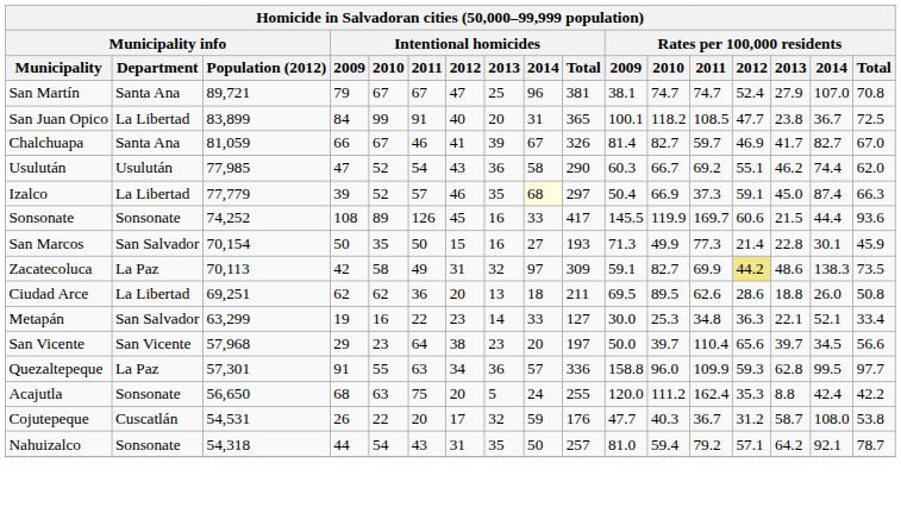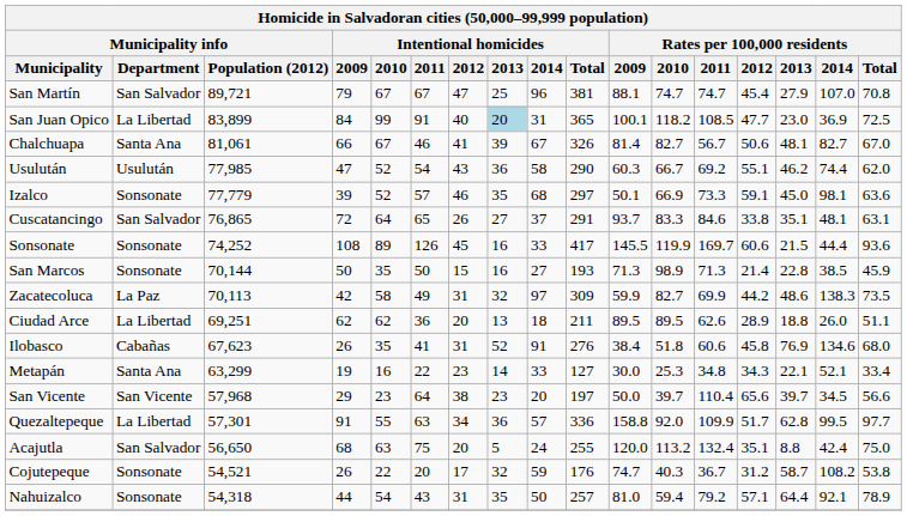 <table class="wikitable sortable collapsible collapsed">
 <tr>
 <th colspan="17">Homicide in Salvadoran cities (50,000–99,999 population)</th>
 </tr>
 <tr>
 <th colspan="3">Municipality info</th>
 <th colspan="7">Intentional homicides</th>
 <th colspan="7">Rates per 100,000 residents</th>
 </tr>
 <tr>
 <th>Municipality</th>
 <th>Department</th>
 <th>Population (2012)</th>
 <th>2009</th>
 <th>2010</th>
 <th>2011</th>
 <th>2012</th>
 <th>2013</th>
 <th>2014</th>
 <th>Total</th>
 <th>2009</th>
 <th>2010</th>
 <th>2011</th>
 <th>2012</th>
 <th>2013</th>
 <th>2014</th>
 <th>Total</th>
 </tr>
 <tr>
 <td>San Martín</td>
-<td>Santa Ana</td>
+<td>San Salvador</td>
 <td>89,721</td>
 <td>79</td>
 <td>67</td>
 <td>67</td>
 <td>47</td>
 <td>25</td>
 <td>96</td>
 <td>381</td>
-<td>38.1</td>
+<td>88.1</td>
 <td>74.7</td>
 <td>74.7</td>
-<td>52.4</td>
+<td>45.4</td>
 <td>27.9</td>
 <td>107.0</td>
 <td>70.8</td>
 </tr>
 <tr>
 <td>San Juan Opico</td>
 <td>La Libertad</td>
 <td>83,899</td>
 <td>84</td>
 <td>99</td>
 <td>91</td>
 <td>40</td>
-<td>20</td>
+<td style="background: lightblue;">20</td>
 <td>31</td>
 <td>365</td>
 <td>100.1</td>
 <td>118.2</td>
 <td>108.5</td>
 <td>47.7</td>
-<td>23.8</td>
-<td>36.7</td>
+<td>23.0</td>
+<td>36.9</td>
 <td>72.5</td>
 </tr>
 <tr>
 <td>Chalchuapa</td>
 <td>Santa Ana</td>
-<td>81,059</td>
+<td>81,061</td>
 <td>66</td>
 <td>67</td>
 <td>46</td>
 <td>41</td>
 <td>39</td>
 <td>67</td>
 <td>326</td>
 <td>81.4</td>
 <td>82.7</td>
-<td>59.7</td>
-<td>46.9</td>
-<td>41.7</td>
+<td>56.7</td>
+<td>50.6</td>
+<td>48.1</td>
 <td>82.7</td>
 <td>67.0</td>
 </tr>
 <tr>
 <td>Usulután</td>
 <td>Usulután</td>
 <td>77,985</td>
 <td>47</td>
 <td>52</td>
 <td>54</td>
 <td>43</td>
 <td>36</td>
 <td>58</td>
 <td>290</td>
 <td>60.3</td>
 <td>66.7</td>
 <td>69.2</td>
 <td>55.1</td>
 <td>46.2</td>
 <td>74.4</td>
 <td>62.0</td>
 </tr>
 <tr>
 <td>Izalco</td>
-<td>La Libertad</td>
+<td>Sonsonate</td>
 <td>77,779</td>
 <td>39</td>
 <td>52</td>
 <td>57</td>
 <td>46</td>
 <td>35</td>
-<td style="background: lightyellow;">68</td>
+<td>68</td>
 <td>297</td>
-<td>50.4</td>
+<td>50.1</td>
 <td>66.9</td>
-<td>37.3</td>
+<td>73.3</td>
 <td>59.1</td>
 <td>45.0</td>
-<td>87.4</td>
-<td>66.3</td>
+<td>98.1</td>
+<td>63.6</td>
+</tr>
+<tr>
+<td>Cuscatancingo</td>
+<td>San Salvador</td>
+<td>76,865</td>
+<td>72</td>
+<td>64</td>
+<td>65</td>
+<td>26</td>
+<td>27</td>
+<td>37</td>
+<td>291</td>
+<td>93.7</td>
+<td>83.3</td>
+<td>84.6</td>
+<td>33.8</td>
+<td>35.1</td>
+<td>48.1</td>
+<td>63.1</td>
 </tr>
 <tr>
 <td>Sonsonate</td>
 <td>Sonsonate</td>
 <td>74,252</td>
 <td>108</td>
 <td>89</td>
 <td>126</td>
 <td>45</td>
 <td>16</td>
 <td>33</td>
 <td>417</td>
 <td>145.5</td>
 <td>119.9</td>
 <td>169.7</td>
 <td>60.6</td>
 <td>21.5</td>
 <td>44.4</td>
 <td>93.6</td>
 </tr>
 <tr>
 <td>San Marcos</td>
-<td>San Salvador</td>
-<td>70,154</td>
+<td>Sonsonate</td>
+<td>70,144</td>
 <td>50</td>
 <td>35</td>
 <td>50</td>
 <td>15</td>
 <td>16</td>
 <td>27</td>
 <td>193</td>
 <td>71.3</td>
-<td>49.9</td>
-<td>77.3</td>
+<td>98.9</td>
+<td>71.3</td>
 <td>21.4</td>
 <td>22.8</td>
-<td>30.1</td>
+<td>38.5</td>
 <td>45.9</td>
 </tr>
 <tr>
 <td>Zacatecoluca</td>
 <td>La Paz</td>
 <td>70,113</td>
 <td>42</td>
 <td>58</td>
 <td>49</td>
 <td>31</td>
 <td>32</td>
 <td>97</td>
 <td>309</td>
-<td>59.1</td>
+<td>59.9</td>
 <td>82.7</td>
 <td>69.9</td>
-<td style="background: khaki;">44.2</td>
+<td>44.2</td>
 <td>48.6</td>
 <td>138.3</td>
 <td>73.5</td>
 </tr>
 <tr>
 <td>Ciudad Arce</td>
 <td>La Libertad</td>
 <td>69,251</td>
 <td>62</td>
 <td>62</td>
 <td>36</td>
 <td>20</td>
 <td>13</td>
 <td>18</td>
 <td>211</td>
-<td>69.5</td>
+<td>89.5</td>
 <td>89.5</td>
 <td>62.6</td>
-<td>28.6</td>
+<td>28.9</td>
 <td>18.8</td>
 <td>26.0</td>
-<td>50.8</td>
+<td>51.1</td>
+</tr>
+<tr>
+<td>Ilobasco</td>
+<td>Cabañas</td>
+<td>67,623</td>
+<td>26</td>
+<td>35</td>
+<td>41</td>
+<td>31</td>
+<td>52</td>
+<td>91</td>
+<td>276</td>
+<td>38.4</td>
+<td>51.8</td>
+<td>60.6</td>
+<td>45.8</td>
+<td>76.9</td>
+<td>134.6</td>
+<td>68.0</td>
 </tr>
 <tr>
 <td>Metapán</td>
-<td>San Salvador</td>
+<td>Santa Ana</td>
 <td>63,299</td>
 <td>19</td>
 <td>16</td>
 <td>22</td>
 <td>23</td>
 <td>14</td>
 <td>33</td>
 <td>127</td>
 <td>30.0</td>
 <td>25.3</td>
 <td>34.8</td>
-<td>36.3</td>
+<td>34.3</td>
 <td>22.1</td>
 <td>52.1</td>
 <td>33.4</td>
 </tr>
 <tr>
 <td>San Vicente</td>
 <td>San Vicente</td>
 <td>57,968</td>
 <td>29</td>
 <td>23</td>
 <td>64</td>
 <td>38</td>
 <td>23</td>
 <td>20</td>
 <td>197</td>
 <td>50.0</td>
 <td>39.7</td>
 <td>110.4</td>
 <td>65.6</td>
 <td>39.7</td>
 <td>34.5</td>
 <td>56.6</td>
 </tr>
 <tr>
 <td>Quezaltepeque</td>
-<td>La Paz</td>
+<td>La Libertad</td>
 <td>57,301</td>
 <td>91</td>
 <td>55</td>
 <td>63</td>
 <td>34</td>
 <td>36</td>
 <td>57</td>
 <td>336</td>
 <td>158.8</td>
-<td>96.0</td>
+<td>92.0</td>
 <td>109.9</td>
-<td>59.3</td>
+<td>51.7</td>
 <td>62.8</td>
 <td>99.5</td>
 <td>97.7</td>
 </tr>
 <tr>
 <td>Acajutla</td>
-<td>Sonsonate</td>
+<td>San Salvador</td>
 <td>56,650</td>
 <td>68</td>
 <td>63</td>
 <td>75</td>
 <td>20</td>
 <td>5</td>
 <td>24</td>
 <td>255</td>
 <td>120.0</td>
-<td>111.2</td>
-<td>162.4</td>
-<td>35.3</td>
+<td>113.2</td>
+<td>132.4</td>
+<td>35.1</td>
 <td>8.8</td>
 <td>42.4</td>
-<td>42.2</td>
+<td>75.0</td>
 </tr>
 <tr>
 <td>Cojutepeque</td>
-<td>Cuscatlán</td>
-<td>54,531</td>
+<td>Sonsonate</td>
+<td>54,521</td>
 <td>26</td>
 <td>22</td>
 <td>20</td>
 <td>17</td>
 <td>32</td>
 <td>59</td>
 <td>176</td>
-<td>47.7</td>
+<td>74.7</td>
 <td>40.3</td>
 <td>36.7</td>
 <td>31.2</td>
 <td>58.7</td>
-<td>108.0</td>
+<td>108.2</td>
 <td>53.8</td>
 </tr>
 <tr>
 <td>Nahuizalco</td>
 <td>Sonsonate</td>
 <td>54,318</td>
 <td>44</td>
 <td>54</td>
 <td>43</td>
 <td>31</td>
 <td>35</td>
 <td>50</td>
 <td>257</td>
 <td>81.0</td>
 <td>59.4</td>
 <td>79.2</td>
 <td>57.1</td>
-<td>64.2</td>
+<td>64.4</td>
 <td>92.1</td>
-<td>78.7</td>
+<td>78.9</td>
 </tr>
 <tr>
 </tr>
 </table>
